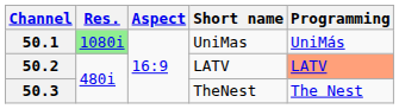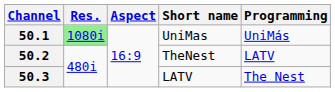 <table class="wikitable">
 <tr>
 <th><a href='#'>Channel</a></th>
 <th><a href='#'>Res.</a></th>
 <th><a href='#'>Aspect</a></th>
 <th>Short name</th>
 <th>Programming</th>
 </tr>
 <tr>
 <th scope = "row">50.1</th>
 <td style="background: lightgreen;"><a href='#'>1080i</a></td>
 <td rowspan=3><a href='#'>16:9</a></td>
 <td>UniMas</td>
 <td><a href='#'>UniMás</a></td>
 </tr>
 <tr>
 <th scope = "row">50.2</th>
 <td rowspan=2><a href='#'>480i</a></td>
-<td>LATV</td>
-<td style="background: lightsalmon;"><a href='#'>LATV</a></td>
+<td>TheNest</td>
+<td><a href='#'>LATV</a></td>
 </tr>
 <tr>
 <th scope = "row">50.3</th>
-<td>TheNest</td>
+<td>LATV</td>
 <td><a href='#'>The Nest</a></td>
 </tr>
 </table>
